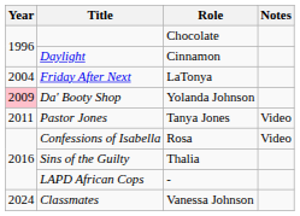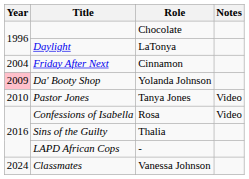 <table class="wikitable sortable">
 <tr>
 <th>Year</th>
 <th>Title</th>
 <th>Role</th>
 <th>Notes</th>
 </tr>
 <tr>
 <td rowspan=2>1996</td>
 <td><em></em></td>
 <td>Chocolate</td>
 <td></td>
 </tr>
 <tr>
 <td><em><a href='#'>Daylight</a></em></td>
-<td>Cinnamon</td>
+<td>LaTonya</td>
 <td></td>
 </tr>
 <tr>
 <td>2004</td>
 <td><em><a href='#'>Friday After Next</a></em></td>
-<td>LaTonya</td>
+<td>Cinnamon</td>
 <td></td>
 </tr>
 <tr>
 <td style="background: pink;">2009</td>
 <td><em>Da' Booty Shop</em></td>
 <td>Yolanda Johnson</td>
 <td></td>
 </tr>
 <tr>
-<td>2011</td>
+<td>2010</td>
 <td><em>Pastor Jones</em></td>
 <td>Tanya Jones</td>
 <td>Video</td>
 </tr>
 <tr>
 <td rowspan=3>2016</td>
 <td><em>Confessions of Isabella</em></td>
 <td>Rosa</td>
 <td>Video</td>
 </tr>
 <tr>
 <td><em>Sins of the Guilty</em></td>
 <td>Thalia</td>
 <td></td>
 </tr>
 <tr>
 <td><em>LAPD African Cops</em></td>
 <td>-</td>
 <td></td>
 </tr>
 <tr>
 <td>2024</td>
 <td><em>Classmates</em></td>
 <td>Vanessa Johnson</td>
 <td></td>
 </tr>
 </table>
